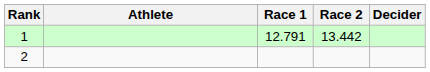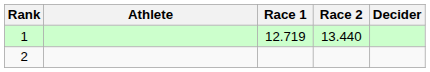 <table class=wikitable style="text-align:center">
 <tr>
 <th width=40>Rank</th>
 <th width=250>Athlete</th>
 <th width=60>Race 1</th>
 <th width=60>Race 2</th>
 <th width=60>Decider</th>
 </tr>
 <tr bgcolor=ccffcc>
 <td>1</td>
 <td align=left></td>
-<td>12.791</td>
-<td>13.442</td>
+<td>12.719</td>
+<td>13.440</td>
 <td></td>
 </tr>
 <tr>
 <td>2</td>
 <td align=left></td>
 <td></td>
 <td></td>
 <td></td>
 </tr>
 </table>
